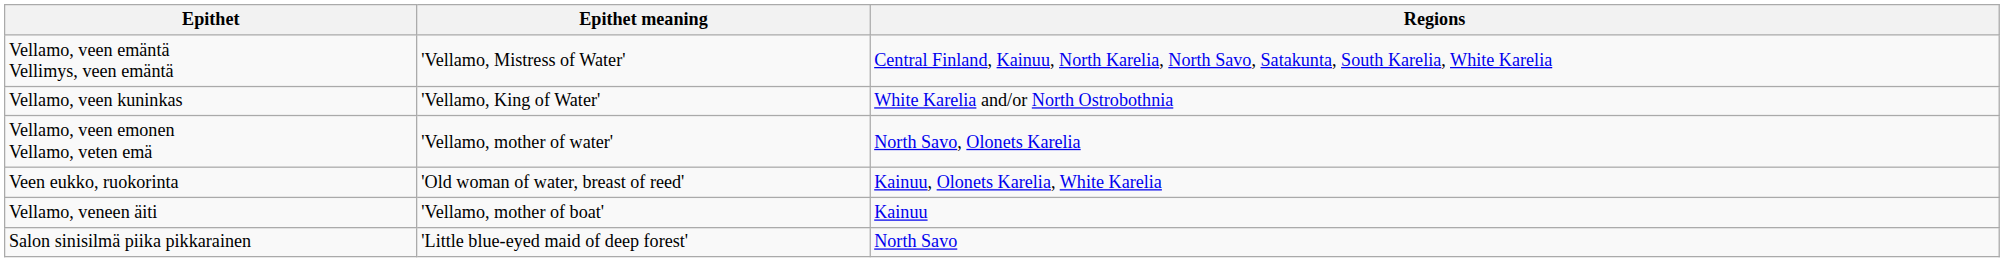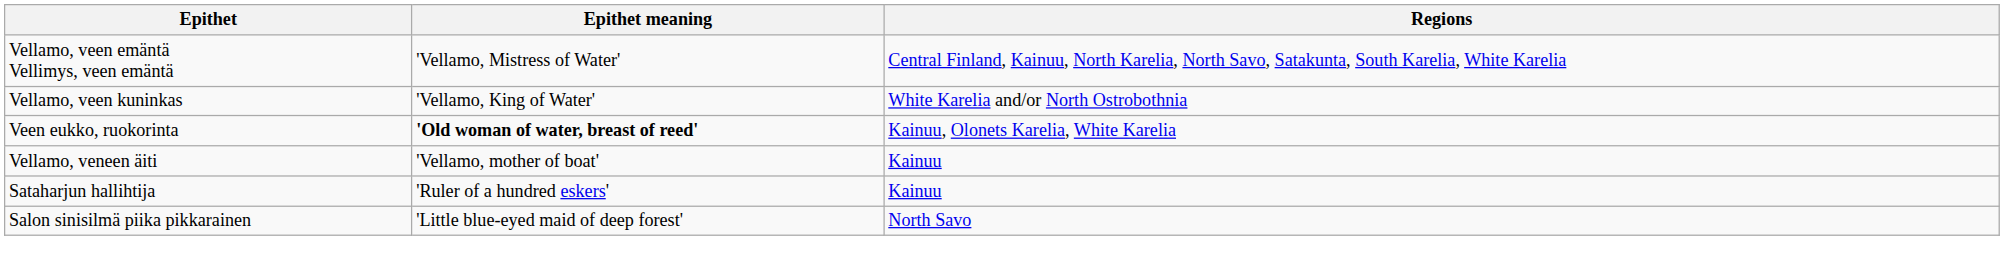 <table class="wikitable sortable" style="font-size: 90%; width: 100%">
 <tr>
 <th>Epithet</th>
 <th class="unsortable">Epithet meaning</th>
 <th>Regions</th>
 </tr>
 <tr>
 <td>Vellamo, veen emäntä<br>Vellimys, veen emäntä</td>
 <td>'Vellamo, Mistress of Water'</td>
 <td><a href='#'>Central Finland</a>, <a href='#'>Kainuu</a>, <a href='#'>North Karelia</a>, <a href='#'>North Savo</a>, <a href='#'>Satakunta</a>, <a href='#'>South Karelia</a>, <a href='#'>White Karelia</a></td>
 </tr>
 <tr>
 <td>Vellamo, veen kuninkas</td>
 <td>'Vellamo, King of Water'</td>
 <td><a href='#'>White Karelia</a> and/or <a href='#'>North Ostrobothnia</a></td>
 </tr>
 <tr>
-<td>Vellamo, veen emonen<br>Vellamo, veten emä</td>
-<td>'Vellamo, mother of water'</td>
-<td><a href='#'>North Savo</a>, <a href='#'>Olonets Karelia</a></td>
-</tr>
-<tr>
 <td>Veen eukko, ruokorinta</td>
-<td>'Old woman of water, breast of reed'</td>
+<td><strong>'Old woman of water, breast of reed'</strong></td>
 <td><a href='#'>Kainuu</a>, <a href='#'>Olonets Karelia</a>, <a href='#'>White Karelia</a></td>
 </tr>
 <tr>
 <td>Vellamo, veneen äiti</td>
 <td>'Vellamo, mother of boat'</td>
 <td><a href='#'>Kainuu</a></td>
 </tr>
 <tr>
+<td>Sataharjun hallihtija</td>
+<td>'Ruler of a hundred <a href='#'>eskers</a>'</td>
+<td><a href='#'>Kainuu</a></td>
+</tr>
+<tr>
 <td>Salon sinisilmä piika pikkarainen</td>
 <td>'Little blue-eyed maid of deep forest'</td>
 <td><a href='#'>North Savo</a></td>
 </tr>
 </table>
